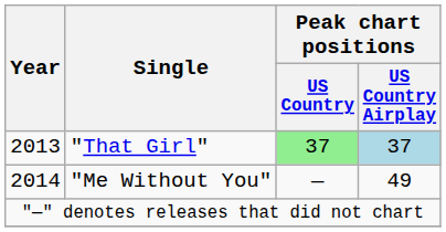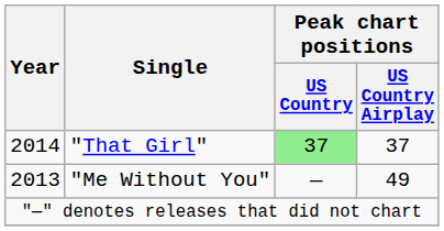 <table class="wikitable" style="text-align:center;">
 <tr>
 <th rowspan="2">Year</th>
 <th rowspan="2">Single</th>
 <th colspan="2">Peak chart<br>positions</th>
 </tr>
 <tr style="font-size:smaller;">
 <th width="45"><a href='#'>US Country</a></th>
 <th width="45"><a href='#'>US Country Airplay</a></th>
 </tr>
 <tr>
-<td>2013</td>
+<td>2014</td>
 <td align="left">"<a href='#'>That Girl</a>"</td>
 <td style="background: lightgreen;">37</td>
-<td style="background: lightblue;">37</td>
+<td>37</td>
 </tr>
 <tr>
-<td>2014</td>
+<td>2013</td>
 <td align="left">"Me Without You"</td>
 <td>—</td>
 <td>49</td>
 </tr>
 <tr>
 <td colspan="8" style="font-size:8pt">"—" denotes releases that did not chart</td>
 </tr>
 <tr>
 </tr>
 </table>
